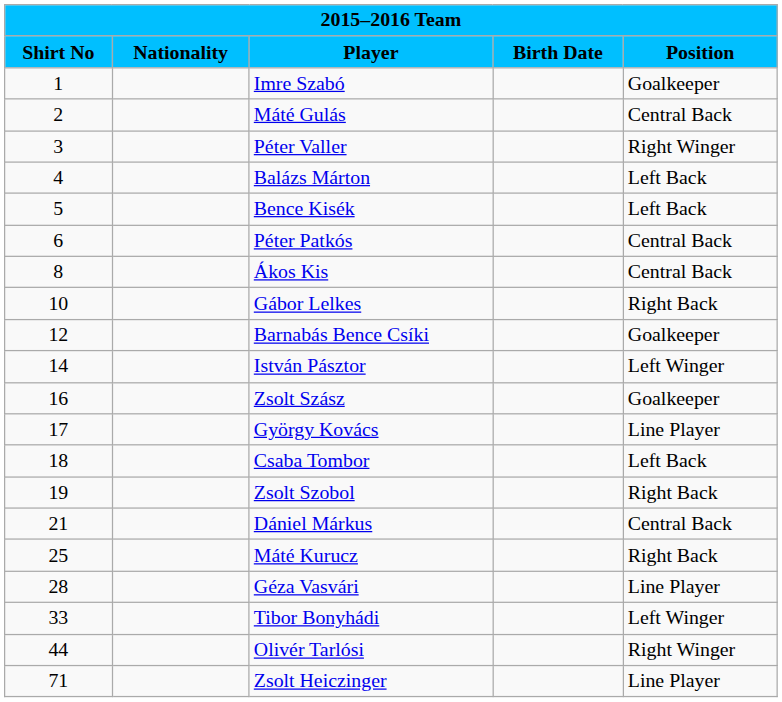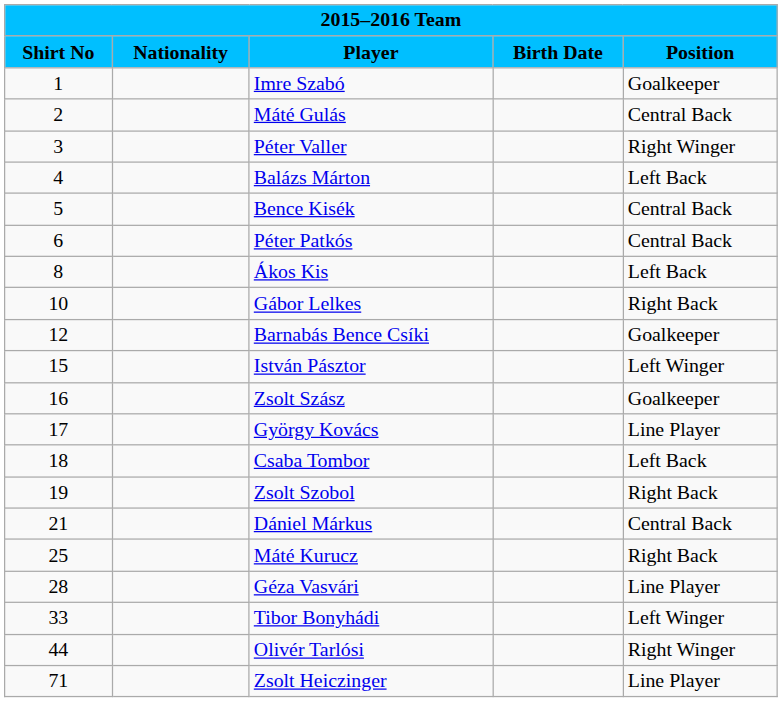 <table class="wikitable collapsible collapsed" style="width:100%">
 <tr>
 <th colspan=5 style="background-color:#00BFFF;color:#000000;text-align:center;"> 2015–2016 Team</th>
 </tr>
 <tr>
 <th style="color:#000000; background:#00BFFF">Shirt No</th>
 <th style="color:#000000; background:#00BFFF">Nationality</th>
 <th style="color:#000000; background:#00BFFF">Player</th>
 <th style="color:#000000; background:#00BFFF">Birth Date</th>
 <th style="color:#000000; background:#00BFFF">Position</th>
 </tr>
 <tr>
 <td align=center>1</td>
 <td></td>
 <td><a href='#'>Imre Szabó</a></td>
 <td></td>
 <td>Goalkeeper</td>
 </tr>
 <tr>
 <td align=center>2</td>
 <td></td>
 <td><a href='#'>Máté Gulás</a></td>
 <td></td>
 <td>Central Back</td>
 </tr>
 <tr>
 <td align=center>3</td>
 <td></td>
 <td><a href='#'>Péter Valler</a></td>
 <td></td>
 <td>Right Winger</td>
 </tr>
 <tr>
 <td align=center>4</td>
 <td></td>
 <td><a href='#'>Balázs Márton</a></td>
 <td></td>
 <td>Left Back</td>
 </tr>
 <tr>
 <td align=center>5</td>
 <td></td>
 <td><a href='#'>Bence Kisék</a></td>
 <td></td>
-<td>Left Back</td>
+<td>Central Back</td>
 </tr>
 <tr>
 <td align=center>6</td>
 <td></td>
 <td><a href='#'>Péter Patkós</a></td>
 <td></td>
 <td>Central Back</td>
 </tr>
 <tr>
 <td align=center>8</td>
 <td></td>
 <td><a href='#'>Ákos Kis</a></td>
 <td></td>
-<td>Central Back</td>
+<td>Left Back</td>
 </tr>
 <tr>
 <td align=center>10</td>
 <td></td>
 <td><a href='#'>Gábor Lelkes</a></td>
 <td></td>
 <td>Right Back</td>
 </tr>
 <tr>
 <td align=center>12</td>
 <td></td>
 <td><a href='#'>Barnabás Bence Csíki</a></td>
 <td></td>
 <td>Goalkeeper</td>
 </tr>
 <tr>
-<td align=center>14</td>
+<td align=center>15</td>
 <td></td>
 <td><a href='#'>István Pásztor</a></td>
 <td></td>
 <td>Left Winger</td>
 </tr>
 <tr>
 <td align=center>16</td>
 <td></td>
 <td><a href='#'>Zsolt Szász</a></td>
 <td></td>
 <td>Goalkeeper</td>
 </tr>
 <tr>
 <td align=center>17</td>
 <td></td>
 <td><a href='#'>György Kovács</a></td>
 <td></td>
 <td>Line Player</td>
 </tr>
 <tr>
 <td align=center>18</td>
 <td></td>
 <td><a href='#'>Csaba Tombor</a></td>
 <td></td>
 <td>Left Back</td>
 </tr>
 <tr>
 <td align=center>19</td>
 <td></td>
 <td><a href='#'>Zsolt Szobol</a></td>
 <td></td>
 <td>Right Back</td>
 </tr>
 <tr>
 <td align=center>21</td>
 <td></td>
 <td><a href='#'>Dániel Márkus</a></td>
 <td></td>
 <td>Central Back</td>
 </tr>
 <tr>
 <td align=center>25</td>
 <td></td>
 <td><a href='#'>Máté Kurucz</a></td>
 <td></td>
 <td>Right Back</td>
 </tr>
 <tr>
 <td align=center>28</td>
 <td></td>
 <td><a href='#'>Géza Vasvári</a></td>
 <td></td>
 <td>Line Player</td>
 </tr>
 <tr>
 <td align=center>33</td>
 <td></td>
 <td><a href='#'>Tibor Bonyhádi</a></td>
 <td></td>
 <td>Left Winger</td>
 </tr>
 <tr>
 <td align=center>44</td>
 <td></td>
 <td><a href='#'>Olivér Tarlósi</a></td>
 <td></td>
 <td>Right Winger</td>
 </tr>
 <tr>
 <td align=center>71</td>
 <td></td>
 <td><a href='#'>Zsolt Heiczinger</a></td>
 <td></td>
 <td>Line Player</td>
 </tr>
 </table>
